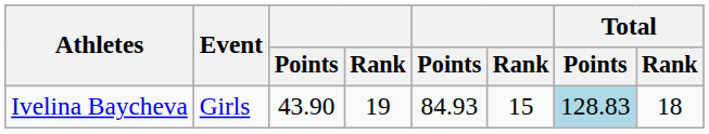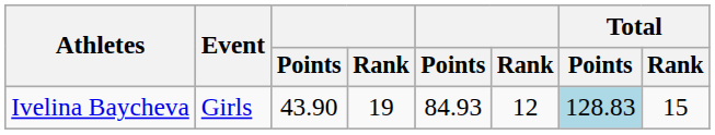 <table class="wikitable" style="font-size:90%">
 <tr>
 <th rowspan="2">Athletes</th>
 <th rowspan="2">Event</th>
 <th colspan="2"></th>
 <th colspan="2"></th>
 <th colspan="2">Total</th>
 </tr>
 <tr style="font-size:95%">
 <th>Points</th>
 <th>Rank</th>
 <th>Points</th>
 <th>Rank</th>
 <th>Points</th>
 <th>Rank</th>
 </tr>
 <tr align=center>
 <td align=left><a href='#'>Ivelina Baycheva</a></td>
 <td align=left><a href='#'>Girls</a></td>
 <td>43.90</td>
 <td>19</td>
 <td>84.93</td>
+<td>12</td>
+<td style="background: lightblue;">128.83</td>
 <td>15</td>
-<td style="background: lightblue;">128.83</td>
-<td>18</td>
 </tr>
 </table>
